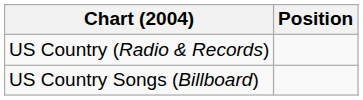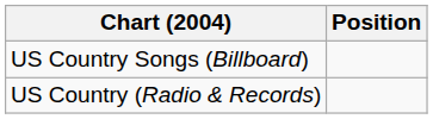 <table class="wikitable">
 <tr>
 <th>Chart (2004)</th>
 <th>Position</th>
 </tr>
 <tr>
+<td>US Country Songs (<em>Billboard</em>)</td>
+<td></td>
+</tr>
+<tr>
 <td>US Country (<em>Radio & Records</em>)</td>
 <td></td>
 </tr>
-<tr>
-<td>US Country Songs (<em>Billboard</em>)</td>
-<td></td>
-</tr>
 </table>
